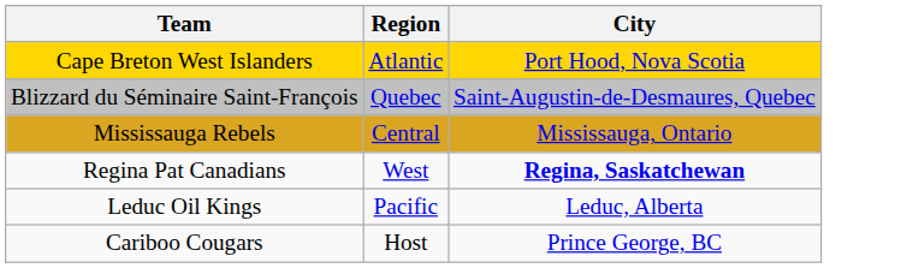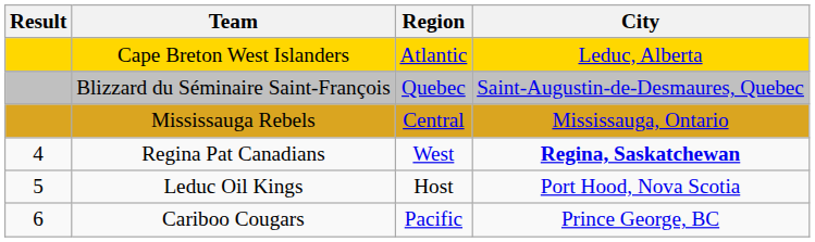 <table class="wikitable" style="text-align: center;">
 <tr>
+<th>Result</th>
 <th>Team</th>
 <th>Region</th>
 <th>City</th>
 </tr>
 <tr bgcolor=gold>
+<td></td>
 <td>Cape Breton West Islanders</td>
 <td><a href='#'>Atlantic</a></td>
-<td><a href='#'>Port Hood, Nova Scotia</a></td>
+<td><a href='#'>Leduc, Alberta</a></td>
 </tr>
 <tr bgcolor=silver>
+<td></td>
 <td>Blizzard du Séminaire Saint-François</td>
 <td><a href='#'>Quebec</a></td>
 <td><a href='#'>Saint-Augustin-de-Desmaures, Quebec</a></td>
 </tr>
 <tr bgcolor=goldenrod>
+<td></td>
 <td>Mississauga Rebels</td>
 <td><a href='#'>Central</a></td>
 <td><a href='#'>Mississauga, Ontario</a></td>
 </tr>
 <tr>
+<td>4</td>
 <td>Regina Pat Canadians</td>
 <td><a href='#'>West</a></td>
 <td><strong><a href='#'>Regina, Saskatchewan</a></strong></td>
 </tr>
 <tr>
+<td>5</td>
 <td>Leduc Oil Kings</td>
-<td><a href='#'>Pacific</a></td>
-<td><a href='#'>Leduc, Alberta</a></td>
+<td>Host</td>
+<td><a href='#'>Port Hood, Nova Scotia</a></td>
 </tr>
 <tr>
+<td>6</td>
 <td>Cariboo Cougars</td>
-<td>Host</td>
+<td><a href='#'>Pacific</a></td>
 <td><a href='#'>Prince George, BC</a></td>
 </tr>
 </table>
